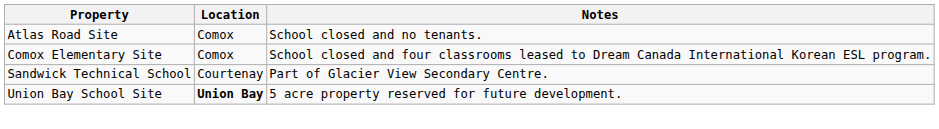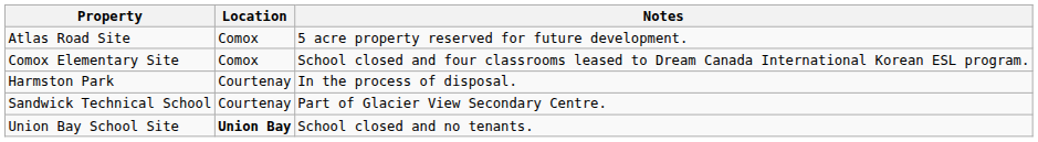 <table class="wikitable">
 <tr>
 <th>Property</th>
 <th>Location</th>
 <th>Notes</th>
 </tr>
 <tr>
 <td>Atlas Road Site</td>
 <td>Comox</td>
-<td>School closed and no tenants.</td>
+<td>5 acre property reserved for future development.</td>
 </tr>
 <tr>
 <td>Comox Elementary Site</td>
 <td>Comox</td>
 <td>School closed and four classrooms leased to Dream Canada International Korean ESL program.</td>
+</tr>
+<tr>
+<td>Harmston Park</td>
+<td>Courtenay</td>
+<td>In the process of disposal.</td>
 </tr>
 <tr>
 <td>Sandwick Technical School</td>
 <td>Courtenay</td>
 <td>Part of Glacier View Secondary Centre.</td>
 </tr>
 <tr>
 <td>Union Bay School Site</td>
 <td><strong>Union Bay</strong></td>
-<td>5 acre property reserved for future development.</td>
+<td>School closed and no tenants.</td>
 </tr>
 </table>
